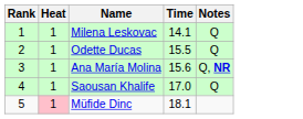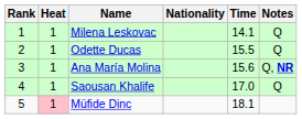 <table class="wikitable sortable" style="text-align:center">
 <tr>
 <th>Rank</th>
 <th>Heat</th>
 <th>Name</th>
+<th>Nationality</th>
 <th>Time</th>
 <th>Notes</th>
 </tr>
 <tr bgcolor=ccffcc>
 <td>1</td>
 <td>1</td>
 <td align=left><a href='#'>Milena Leskovac</a></td>
+<td align=left></td>
 <td>14.1</td>
 <td>Q</td>
 </tr>
 <tr bgcolor=ccffcc>
 <td>2</td>
 <td>1</td>
 <td align=left><a href='#'>Odette Ducas</a></td>
+<td align=left></td>
 <td>15.5</td>
 <td>Q</td>
 </tr>
 <tr bgcolor=ccffcc>
 <td>3</td>
 <td>1</td>
 <td align=left><a href='#'>Ana María Molina</a></td>
+<td align=left></td>
 <td>15.6</td>
 <td>Q, <strong><a href='#'>NR</a></strong></td>
 </tr>
 <tr bgcolor=ccffcc>
 <td>4</td>
 <td>1</td>
 <td align=left><a href='#'>Saousan Khalife</a></td>
+<td align=left></td>
 <td>17.0</td>
 <td>Q</td>
 </tr>
 <tr>
 <td>5</td>
 <td style="background: pink;">1</td>
 <td align=left><a href='#'>Müfide Dinc</a></td>
+<td align=left></td>
 <td>18.1</td>
 <td></td>
 </tr>
 </table>
